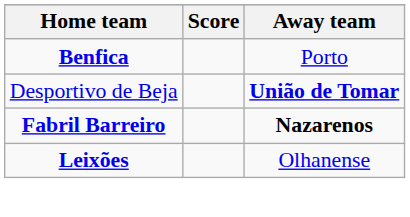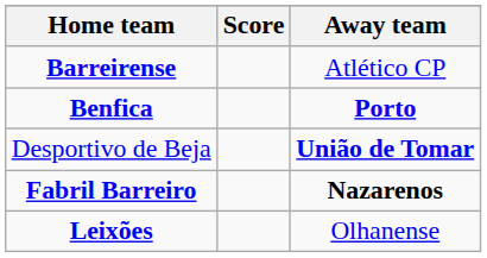 <table class="wikitable" style="text-align: center">
 <tr>
 </tr>
 <tr>
 <th>Home team</th>
 <th>Score</th>
 <th>Away team</th>
 </tr>
 <tr>
+<td><strong><a href='#'>Barreirense</a></strong> </td>
+<td></td>
+<td><a href='#'>Atlético CP</a> </td>
+</tr>
+<tr>
 <td><strong><a href='#'>Benfica</a></strong> </td>
 <td></td>
-<td><a href='#'>Porto</a> </td>
+<td><strong><a href='#'>Porto</a> </strong></td>
 </tr>
 <tr>
 <td><a href='#'>Desportivo de Beja</a> </td>
 <td></td>
 <td><strong><a href='#'>União de Tomar</a></strong> </td>
 </tr>
 <tr>
 <td><strong><a href='#'>Fabril Barreiro</a></strong> </td>
 <td></td>
 <td><strong>Nazarenos </strong></td>
 </tr>
 <tr>
 <td><strong><a href='#'>Leixões</a></strong> </td>
 <td></td>
 <td><a href='#'>Olhanense</a> </td>
 </tr>
 </table>
